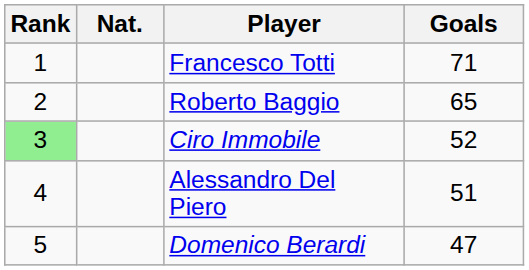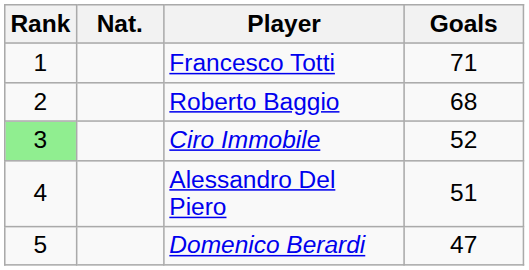 <table class=wikitable>
 <tr>
 <th>Rank</th>
 <th width="50px">Nat.</th>
 <th width="150px">Player</th>
 <th width="70px">Goals</th>
 </tr>
 <tr align="center">
 <td>1</td>
 <td></td>
 <td align=left><a href='#'>Francesco Totti</a></td>
 <td>71</td>
 </tr>
 <tr align="center">
 <td>2</td>
 <td></td>
 <td align=left><a href='#'>Roberto Baggio</a></td>
-<td>65</td>
+<td>68</td>
 </tr>
 <tr align="center">
 <td style="background: lightgreen;">3</td>
 <td></td>
 <td align=left><em><a href='#'>Ciro Immobile</a></em></td>
 <td>52</td>
 </tr>
 <tr align="center">
 <td>4</td>
 <td></td>
 <td align=left><a href='#'>Alessandro Del Piero</a></td>
 <td>51</td>
 </tr>
 <tr align="center">
 <td>5</td>
 <td></td>
 <td align=left><em><a href='#'>Domenico Berardi</a></em></td>
 <td>47</td>
 </tr>
 </table>
